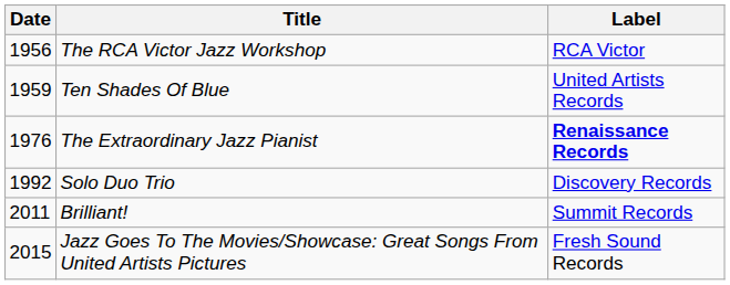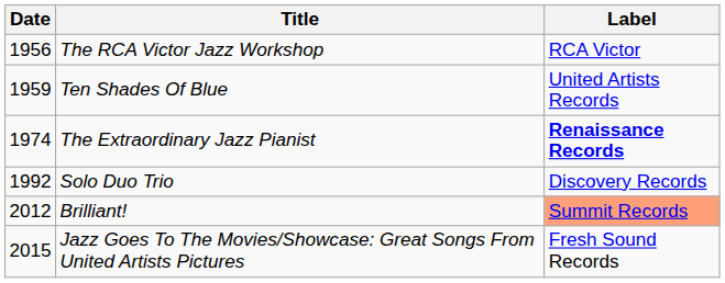 <table class="wikitable">
 <tr>
 <th>Date</th>
 <th>Title</th>
 <th>Label</th>
 </tr>
 <tr>
 <td>1956</td>
 <td><em>The RCA Victor Jazz Workshop</em></td>
 <td><a href='#'>RCA Victor</a></td>
 </tr>
 <tr>
 <td>1959</td>
 <td><em>Ten Shades Of Blue</em></td>
 <td><a href='#'>United Artists Records</a></td>
 </tr>
 <tr>
-<td>1976</td>
+<td>1974</td>
 <td><em>The Extraordinary Jazz Pianist</em></td>
 <td><strong><a href='#'>Renaissance Records</a></strong></td>
 </tr>
 <tr>
 <td>1992</td>
 <td><em>Solo Duo Trio</em></td>
 <td><a href='#'>Discovery Records</a></td>
 </tr>
 <tr>
-<td>2011</td>
+<td>2012</td>
 <td><em>Brilliant!</em></td>
-<td><a href='#'>Summit Records</a></td>
+<td style="background: lightsalmon;"><a href='#'>Summit Records</a></td>
 </tr>
 <tr>
 <td>2015</td>
 <td><em>Jazz Goes To The Movies/Showcase: Great Songs From United Artists Pictures</em></td>
 <td><a href='#'>Fresh Sound</a> Records</td>
 </tr>
 </table>
